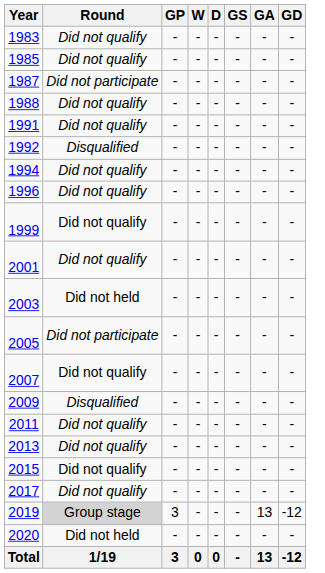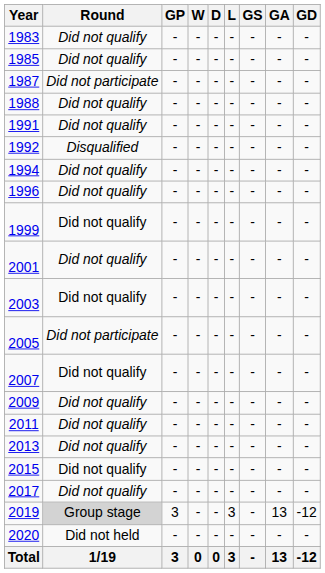 <table class="wikitable" style="text-align: center;">
 <tr>
 <th>Year</th>
 <th>Round</th>
 <th>GP</th>
 <th>W</th>
 <th>D</th>
+<th>L</th>
 <th>GS</th>
 <th>GA</th>
 <th>GD</th>
 </tr>
 <tr>
 <td> <a href='#'>1983</a></td>
 <td><em>Did not qualify</em></td>
+<td>-</td>
 <td>-</td>
 <td>-</td>
 <td>-</td>
 <td>-</td>
 <td>-</td>
 <td>-</td>
 </tr>
 <tr>
 <td> <a href='#'>1985</a></td>
 <td><em>Did not qualify</em></td>
 <td>-</td>
 <td>-</td>
 <td>-</td>
 <td>-</td>
 <td>-</td>
 <td>-</td>
+<td>-</td>
 </tr>
 <tr>
 <td> <a href='#'>1987</a></td>
 <td><em>Did not participate</em></td>
+<td>-</td>
 <td>-</td>
 <td>-</td>
 <td>-</td>
 <td>-</td>
 <td>-</td>
 <td>-</td>
 </tr>
 <tr>
 <td> <a href='#'>1988</a></td>
 <td><em>Did not qualify</em></td>
 <td>-</td>
 <td>-</td>
 <td>-</td>
 <td>-</td>
 <td>-</td>
 <td>-</td>
+<td>-</td>
 </tr>
 <tr>
 <td> <a href='#'>1991</a></td>
 <td><em>Did not qualify</em></td>
+<td>-</td>
 <td>-</td>
 <td>-</td>
 <td>-</td>
 <td>-</td>
 <td>-</td>
 <td>-</td>
 </tr>
 <tr>
 <td> <a href='#'>1992</a></td>
 <td><em>Disqualified</em></td>
 <td>-</td>
 <td>-</td>
 <td>-</td>
 <td>-</td>
 <td>-</td>
 <td>-</td>
+<td>-</td>
 </tr>
 <tr>
 <td> <a href='#'>1994</a></td>
 <td><em>Did not qualify</em></td>
+<td>-</td>
 <td>-</td>
 <td>-</td>
 <td>-</td>
 <td>-</td>
 <td>-</td>
 <td>-</td>
 </tr>
 <tr>
 <td> <a href='#'>1996</a></td>
 <td><em>Did not qualify</em></td>
 <td>-</td>
 <td>-</td>
 <td>-</td>
 <td>-</td>
 <td>-</td>
 <td>-</td>
+<td>-</td>
 </tr>
 <tr>
 <td><br> <a href='#'>1999</a></td>
 <td>Did not qualify</td>
+<td>-</td>
 <td>-</td>
 <td>-</td>
 <td>-</td>
 <td>-</td>
 <td>-</td>
 <td>-</td>
 </tr>
 <tr>
 <td><br> <a href='#'>2001</a></td>
 <td><em>Did not qualify</em></td>
 <td>-</td>
 <td>-</td>
 <td>-</td>
 <td>-</td>
 <td>-</td>
 <td>-</td>
+<td>-</td>
 </tr>
 <tr>
 <td><br> <a href='#'>2003</a></td>
-<td>Did not held</td>
+<td>Did not qualify</td>
+<td>-</td>
 <td>-</td>
 <td>-</td>
 <td>-</td>
 <td>-</td>
 <td>-</td>
 <td>-</td>
 </tr>
 <tr>
 <td><br> <a href='#'>2005</a></td>
 <td><em>Did not participate</em></td>
 <td>-</td>
 <td>-</td>
 <td>-</td>
 <td>-</td>
 <td>-</td>
 <td>-</td>
+<td>-</td>
 </tr>
 <tr>
 <td><br> <a href='#'>2007</a></td>
 <td>Did not qualify</td>
 <td>-</td>
 <td>-</td>
 <td>-</td>
 <td>-</td>
 <td>-</td>
 <td>-</td>
+<td>-</td>
 </tr>
 <tr>
 <td> <a href='#'>2009</a></td>
-<td><em>Disqualified</em></td>
+<td><em>Did not qualify</em></td>
+<td>-</td>
 <td>-</td>
 <td>-</td>
 <td>-</td>
 <td>-</td>
 <td>-</td>
 <td>-</td>
 </tr>
 <tr>
 <td> <a href='#'>2011</a></td>
 <td><em>Did not qualify</em></td>
 <td>-</td>
 <td>-</td>
 <td>-</td>
 <td>-</td>
 <td>-</td>
 <td>-</td>
+<td>-</td>
 </tr>
 <tr>
 <td> <a href='#'>2013</a></td>
 <td><em>Did not qualify</em></td>
+<td>-</td>
 <td>-</td>
 <td>-</td>
 <td>-</td>
 <td>-</td>
 <td>-</td>
 <td>-</td>
 </tr>
 <tr>
 <td> <a href='#'>2015</a></td>
 <td>Did not qualify</td>
 <td>-</td>
 <td>-</td>
 <td>-</td>
 <td>-</td>
 <td>-</td>
 <td>-</td>
+<td>-</td>
 </tr>
 <tr>
 <td> <a href='#'>2017</a></td>
 <td><em>Did not qualify</em></td>
+<td>-</td>
 <td>-</td>
 <td>-</td>
 <td>-</td>
 <td>-</td>
 <td>-</td>
 <td>-</td>
 </tr>
 <tr>
 <td> <a href='#'>2019</a></td>
 <td style="background: lightgrey;">Group stage</td>
 <td>3</td>
 <td>-</td>
 <td>-</td>
+<td>3</td>
 <td>-</td>
 <td>13</td>
 <td>-12</td>
 </tr>
 <tr>
 <td><a href='#'>2020</a></td>
 <td>Did not held</td>
 <td>-</td>
 <td>-</td>
 <td>-</td>
 <td>-</td>
 <td>-</td>
 <td>-</td>
+<td>-</td>
 </tr>
 <tr>
 <th>Total</th>
 <th>1/19</th>
 <th>3</th>
 <th>0</th>
 <th>0</th>
+<th>3</th>
 <th>-</th>
 <th>13</th>
 <th>-12</th>
 </tr>
 </table>
